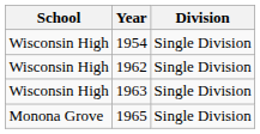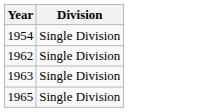 <table class="wikitable">
 <tr>
-<th>School</th>
 <th>Year</th>
 <th>Division</th>
 </tr>
 <tr>
-<td>Wisconsin High</td>
 <td>1954</td>
 <td>Single Division</td>
 </tr>
 <tr>
-<td>Wisconsin High</td>
 <td>1962</td>
 <td>Single Division</td>
 </tr>
 <tr>
-<td>Wisconsin High</td>
 <td>1963</td>
 <td>Single Division</td>
 </tr>
 <tr>
-<td>Monona Grove</td>
 <td>1965</td>
 <td>Single Division</td>
 </tr>
 </table>
